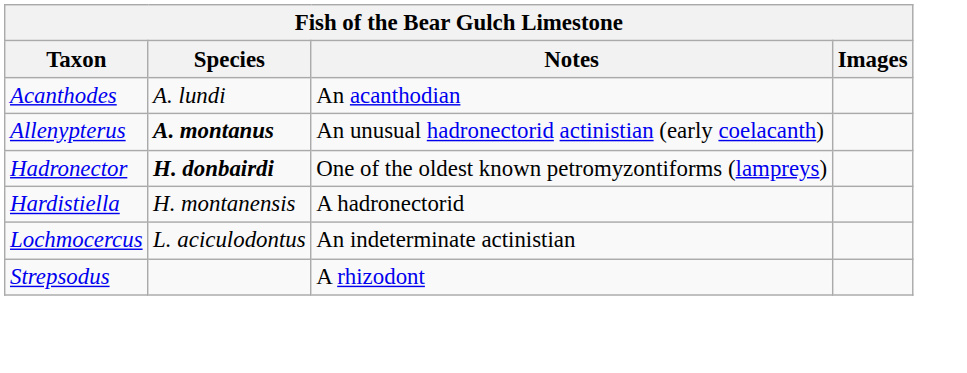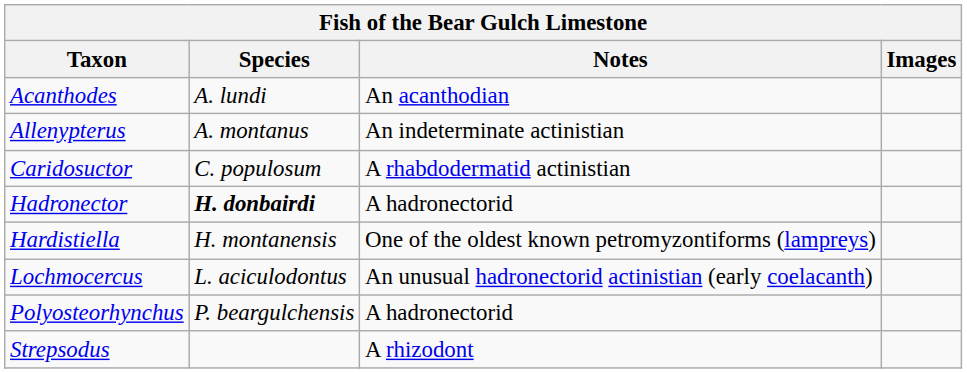 <table class="wikitable" align="center">
 <tr>
 <th colspan="4" align="center"><strong>Fish of the Bear Gulch Limestone</strong></th>
 </tr>
 <tr>
 <th>Taxon</th>
 <th>Species</th>
 <th>Notes</th>
 <th>Images</th>
 </tr>
 <tr>
 <td><em><a href='#'>Acanthodes</a></em></td>
 <td><em>A. lundi</em></td>
 <td>An <a href='#'>acanthodian</a></td>
 <td></td>
 </tr>
 <tr>
 <td><em><a href='#'>Allenypterus</a></em></td>
-<td><strong><em>A. montanus</em></strong></td>
-<td>An unusual <a href='#'>hadronectorid</a> <a href='#'>actinistian</a> (early <a href='#'>coelacanth</a>)</td>
+<td><em>A. montanus</em></td>
+<td>An indeterminate actinistian</td>
+<td></td>
+</tr>
+<tr>
+<td><em><a href='#'>Caridosuctor</a></em></td>
+<td><em>C. populosum</em></td>
+<td>A <a href='#'>rhabdodermatid</a> actinistian</td>
 <td></td>
 </tr>
 <tr>
 <td><em><a href='#'>Hadronector</a></em></td>
 <td><strong><em>H. donbairdi</em></strong></td>
-<td>One of the oldest known petromyzontiforms (<a href='#'>lampreys</a>)</td>
+<td>A hadronectorid</td>
 <td></td>
 </tr>
 <tr>
 <td><em><a href='#'>Hardistiella</a></em></td>
 <td><em>H. montanensis</em></td>
-<td>A hadronectorid</td>
+<td>One of the oldest known petromyzontiforms (<a href='#'>lampreys</a>)</td>
 <td></td>
 </tr>
 <tr>
 <td><em><a href='#'>Lochmocercus</a></em></td>
 <td><em>L. aciculodontus</em></td>
-<td>An indeterminate actinistian</td>
+<td>An unusual <a href='#'>hadronectorid</a> <a href='#'>actinistian</a> (early <a href='#'>coelacanth</a>)</td>
+<td></td>
+</tr>
+<tr>
+<td><em><a href='#'>Polyosteorhynchus</a></em></td>
+<td><em>P. beargulchensis</em></td>
+<td>A hadronectorid</td>
 <td></td>
 </tr>
 <tr>
 <td><em><a href='#'>Strepsodus</a></em></td>
 <td></td>
 <td>A <a href='#'>rhizodont</a></td>
 <td></td>
 </tr>
 </table>
